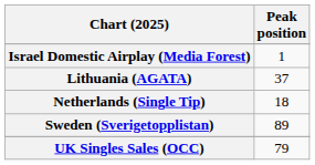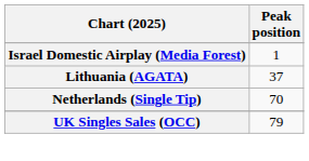 <table class="wikitable sortable plainrowheaders" style="text-align:center">
 <tr>
 <th scope="col">Chart (2025)</th>
 <th scope="col">Peak<br>position</th>
 </tr>
 <tr>
 </tr>
 <tr>
 <th scope="row">Israel Domestic Airplay (<a href='#'>Media Forest</a>)</th>
 <td>1</td>
 </tr>
 <tr>
 <th scope="row">Lithuania (<a href='#'>AGATA</a>)</th>
 <td>37</td>
 </tr>
 <tr>
 <th scope="row">Netherlands (<a href='#'>Single Tip</a>)</th>
-<td>18</td>
-</tr>
-<tr>
-<th scope="row">Sweden (<a href='#'>Sverigetopplistan</a>)</th>
-<td>89</td>
+<td>70</td>
 </tr>
 <tr>
 </tr>
 <tr>
 </tr>
 <tr>
 <th scope="row"><a href='#'>UK Singles Sales</a> (<a href='#'>OCC</a>)</th>
 <td>79</td>
 </tr>
 </table>
